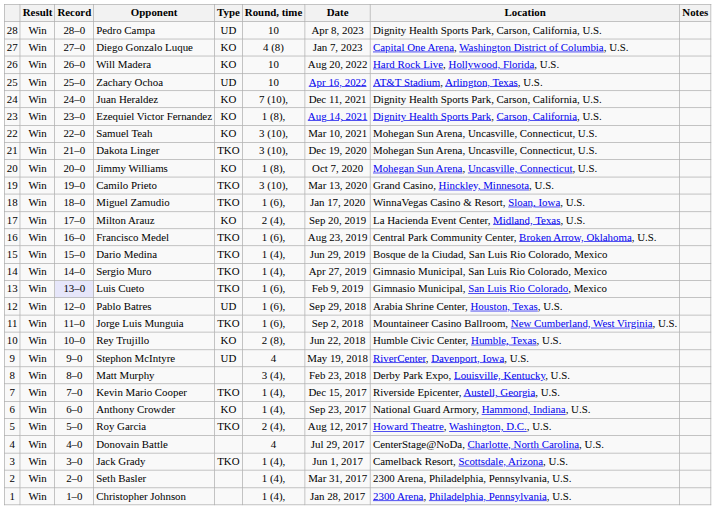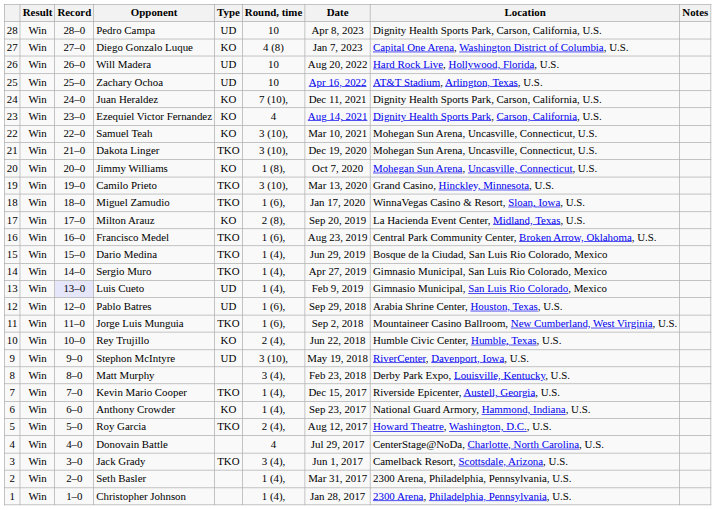 <table class="wikitable" style="text-align:center">
 <tr>
 <th></th>
 <th>Result</th>
 <th>Record</th>
 <th>Opponent</th>
 <th>Type</th>
 <th>Round, time</th>
 <th>Date</th>
 <th>Location</th>
 <th>Notes</th>
 </tr>
 <tr>
 <td>28</td>
 <td>Win</td>
 <td>28–0</td>
 <td align="left">Pedro Campa</td>
 <td>UD</td>
 <td>10</td>
 <td>Apr 8, 2023</td>
 <td align="left">Dignity Health Sports Park, Carson, California, U.S.</td>
 <td></td>
 </tr>
 <tr>
 <td>27</td>
 <td>Win</td>
 <td>27–0</td>
 <td align="left">Diego Gonzalo Luque</td>
 <td>KO</td>
 <td>4 (8) </td>
 <td>Jan 7, 2023</td>
 <td style="text-align:left;"><a href='#'>Capital One Arena</a>, <a href='#'>Washington District of Columbia</a>, U.S.</td>
 <td></td>
 </tr>
 <tr>
 <td>26</td>
 <td>Win</td>
 <td>26–0</td>
 <td align="left">Will Madera</td>
-<td>KO</td>
+<td>UD</td>
 <td>10</td>
 <td>Aug 20, 2022</td>
 <td style="text-align:left;"><a href='#'>Hard Rock Live</a>, <a href='#'>Hollywood, Florida</a>, U.S.</td>
 <td></td>
 </tr>
 <tr>
 <td>25</td>
 <td>Win</td>
 <td>25–0</td>
 <td align="left">Zachary Ochoa</td>
 <td>UD</td>
 <td>10</td>
 <td><a href='#'>Apr 16, 2022</a></td>
 <td align="left"><a href='#'>AT&T Stadium</a>, <a href='#'>Arlington, Texas</a>, U.S.</td>
 <td></td>
 </tr>
 <tr>
 <td>24</td>
 <td>Win</td>
 <td>24–0</td>
 <td align="left">Juan Heraldez</td>
 <td>KO</td>
 <td>7 (10), </td>
 <td>Dec 11, 2021</td>
 <td align="left">Dignity Health Sports Park, Carson, California, U.S.</td>
 <td></td>
 </tr>
 <tr>
 <td>23</td>
 <td>Win</td>
 <td>23–0</td>
 <td align="left">Ezequiel Victor Fernandez</td>
 <td>KO</td>
-<td>1 (8), </td>
+<td>4</td>
 <td><a href='#'>Aug 14, 2021</a></td>
 <td align="left"><a href='#'>Dignity Health Sports Park</a>, <a href='#'>Carson, California</a>, U.S.</td>
 <td></td>
 </tr>
 <tr>
 <td>22</td>
 <td>Win</td>
 <td>22–0</td>
 <td align="left">Samuel Teah</td>
 <td>KO</td>
 <td>3 (10), </td>
 <td>Mar 10, 2021</td>
 <td align="left">Mohegan Sun Arena, Uncasville, Connecticut, U.S.</td>
 <td align="left"></td>
 </tr>
 <tr>
 <td>21</td>
 <td>Win</td>
 <td>21–0</td>
 <td align="left">Dakota Linger</td>
 <td>TKO</td>
 <td>3 (10), </td>
 <td>Dec 19, 2020</td>
 <td align="left">Mohegan Sun Arena, Uncasville, Connecticut, U.S.</td>
 <td></td>
 </tr>
 <tr>
 <td>20</td>
 <td>Win</td>
 <td>20–0</td>
 <td align="left">Jimmy Williams</td>
 <td>KO</td>
 <td>1 (8), </td>
 <td>Oct 7, 2020</td>
 <td align="left"><a href='#'>Mohegan Sun Arena</a>, <a href='#'>Uncasville, Connecticut</a>, U.S.</td>
 <td></td>
 </tr>
 <tr>
 <td>19</td>
 <td>Win</td>
 <td>19–0</td>
 <td align="left">Camilo Prieto</td>
 <td>TKO</td>
 <td>3 (10), </td>
 <td>Mar 13, 2020</td>
 <td align="left">Grand Casino, <a href='#'>Hinckley, Minnesota</a>, U.S.</td>
 <td></td>
 </tr>
 <tr>
 <td>18</td>
 <td>Win</td>
 <td>18–0</td>
 <td align="left">Miguel Zamudio</td>
 <td>TKO</td>
 <td>1 (6), </td>
 <td>Jan 17, 2020</td>
 <td align="left">WinnaVegas Casino & Resort, <a href='#'>Sloan, Iowa</a>, U.S.</td>
 <td></td>
 </tr>
 <tr>
 <td>17</td>
 <td>Win</td>
 <td>17–0</td>
 <td align="left">Milton Arauz</td>
 <td>KO</td>
-<td>2 (4), </td>
+<td>2 (8), </td>
 <td>Sep 20, 2019</td>
 <td align="left">La Hacienda Event Center, <a href='#'>Midland, Texas</a>, U.S.</td>
 <td></td>
 </tr>
 <tr>
 <td>16</td>
 <td>Win</td>
 <td>16–0</td>
 <td align="left">Francisco Medel</td>
 <td>TKO</td>
 <td>1 (6), </td>
 <td>Aug 23, 2019</td>
 <td align="left">Central Park Community Center, <a href='#'>Broken Arrow, Oklahoma</a>, U.S.</td>
 <td></td>
 </tr>
 <tr>
 <td>15</td>
 <td>Win</td>
 <td>15–0</td>
 <td align="left">Dario Medina</td>
 <td>TKO</td>
 <td>1 (4), </td>
 <td>Jun 29, 2019</td>
 <td align="left">Bosque de la Ciudad, San Luis Rio Colorado, Mexico</td>
 <td></td>
 </tr>
 <tr>
 <td>14</td>
 <td>Win</td>
 <td>14–0</td>
 <td align="left">Sergio Muro</td>
 <td>TKO</td>
 <td>1 (4), </td>
 <td>Apr 27, 2019</td>
 <td align="left">Gimnasio Municipal, San Luis Rio Colorado, Mexico</td>
 <td></td>
 </tr>
 <tr>
 <td>13</td>
 <td>Win</td>
 <td style="background: lavender;">13–0</td>
 <td align="left">Luis Cueto</td>
-<td>TKO</td>
-<td>1 (6), </td>
+<td>UD</td>
+<td>1 (4), </td>
 <td>Feb 9, 2019</td>
 <td align="left">Gimnasio Municipal, <a href='#'>San Luis Rio Colorado</a>, Mexico</td>
 <td></td>
 </tr>
 <tr>
 <td>12</td>
 <td>Win</td>
 <td>12–0</td>
 <td align="left">Pablo Batres</td>
 <td>UD</td>
 <td>1 (6), </td>
 <td>Sep 29, 2018</td>
 <td align="left">Arabia Shrine Center, <a href='#'>Houston, Texas</a>, U.S.</td>
 <td></td>
 </tr>
 <tr>
 <td>11</td>
 <td>Win</td>
 <td>11–0</td>
 <td align="left">Jorge Luis Munguia</td>
 <td>TKO</td>
 <td>1 (6), </td>
 <td>Sep 2, 2018</td>
 <td align="left">Mountaineer Casino Ballroom, <a href='#'>New Cumberland, West Virginia</a>, U.S.</td>
 <td></td>
 </tr>
 <tr>
 <td>10</td>
 <td>Win</td>
 <td>10–0</td>
 <td align="left">Rey Trujillo</td>
 <td>KO</td>
-<td>2 (8), </td>
+<td>2 (4), </td>
 <td>Jun 22, 2018</td>
 <td align="left">Humble Civic Center, <a href='#'>Humble, Texas</a>, U.S.</td>
 <td></td>
 </tr>
 <tr>
 <td>9</td>
 <td>Win</td>
 <td>9–0</td>
 <td align="left">Stephon McIntyre</td>
 <td>UD</td>
-<td>4</td>
+<td>3 (10), </td>
 <td>May 19, 2018</td>
 <td align="left"><a href='#'>RiverCenter</a>, <a href='#'>Davenport, Iowa</a>, U.S.</td>
 <td></td>
 </tr>
 <tr>
 <td>8</td>
 <td>Win</td>
 <td>8–0</td>
 <td align="left">Matt Murphy</td>
 <td></td>
 <td>3 (4), </td>
 <td>Feb 23, 2018</td>
 <td align="left">Derby Park Expo, <a href='#'>Louisville, Kentucky</a>, U.S.</td>
 <td></td>
 </tr>
 <tr>
 <td>7</td>
 <td>Win</td>
 <td>7–0</td>
 <td align="left">Kevin Mario Cooper</td>
 <td>TKO</td>
 <td>1 (4), </td>
 <td>Dec 15, 2017</td>
 <td align="left">Riverside Epicenter, <a href='#'>Austell, Georgia</a>, U.S.</td>
 <td></td>
 </tr>
 <tr>
 <td>6</td>
 <td>Win</td>
 <td>6–0</td>
 <td align="left">Anthony Crowder</td>
 <td>KO</td>
 <td>1 (4), </td>
 <td>Sep 23, 2017</td>
 <td align="left">National Guard Armory, <a href='#'>Hammond, Indiana</a>, U.S.</td>
 <td></td>
 </tr>
 <tr>
 <td>5</td>
 <td>Win</td>
 <td>5–0</td>
 <td align="left">Roy Garcia</td>
 <td>TKO</td>
 <td>2 (4), </td>
 <td>Aug 12, 2017</td>
 <td align="left"><a href='#'>Howard Theatre</a>, <a href='#'>Washington, D.C.</a>, U.S.</td>
 <td></td>
 </tr>
 <tr>
 <td>4</td>
 <td>Win</td>
 <td>4–0</td>
 <td align="left">Donovain Battle</td>
 <td></td>
 <td>4</td>
 <td>Jul 29, 2017</td>
 <td align="left">CenterStage@NoDa, <a href='#'>Charlotte, North Carolina</a>, U.S.</td>
 <td></td>
 </tr>
 <tr>
 <td>3</td>
 <td>Win</td>
 <td>3–0</td>
 <td align="left">Jack Grady</td>
 <td>TKO</td>
-<td>1 (4), </td>
+<td>3 (4), </td>
 <td>Jun 1, 2017</td>
 <td align="left">Camelback Resort, <a href='#'>Scottsdale, Arizona</a>, U.S.</td>
 <td></td>
 </tr>
 <tr>
 <td>2</td>
 <td>Win</td>
 <td>2–0</td>
 <td align="left">Seth Basler</td>
 <td></td>
 <td>1 (4), </td>
 <td>Mar 31, 2017</td>
 <td align="left">2300 Arena, Philadelphia, Pennsylvania, U.S.</td>
 <td></td>
 </tr>
 <tr>
 <td>1</td>
 <td>Win</td>
 <td>1–0</td>
 <td align="left">Christopher Johnson</td>
 <td></td>
 <td>1 (4), </td>
 <td>Jan 28, 2017</td>
 <td align="left"><a href='#'>2300 Arena</a>, <a href='#'>Philadelphia, Pennsylvania</a>, U.S.</td>
 <td style="text-align:left;"></td>
 </tr>
 </table>
